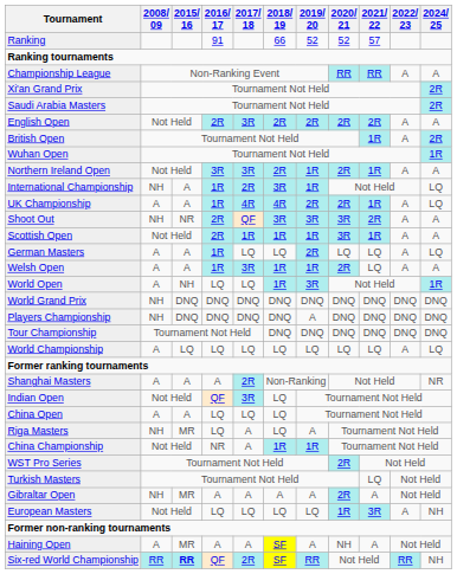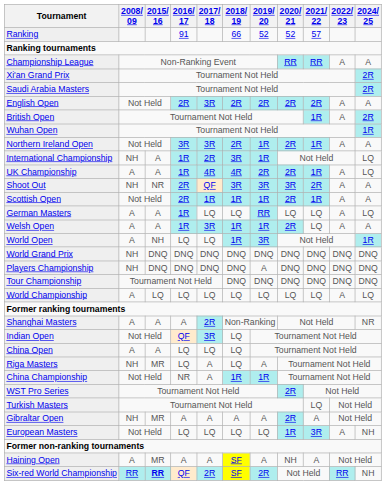 <table class="wikitable"  style="font-size:85%;">
 <tr>
 <th>Tournament</th>
 <th><a href='#'>2008/<br>09</a></th>
 <th><a href='#'>2015/<br>16</a></th>
 <th><a href='#'>2016/<br>17</a></th>
 <th><a href='#'>2017/<br>18</a></th>
 <th><a href='#'>2018/<br>19</a></th>
 <th><a href='#'>2019/<br>20</a></th>
 <th><a href='#'>2020/<br>21</a></th>
 <th><a href='#'>2021/<br>22</a></th>
 <th><a href='#'>2022/<br>23</a></th>
 <th><a href='#'>2024/<br>25</a></th>
 </tr>
 <tr>
 <td style="background:#EFEFEF;"><a href='#'>Ranking</a></td>
 <td align="center"></td>
 <td align="center"></td>
 <td align="center"><a href='#'>91</a></td>
 <td align="center"></td>
 <td align="center"><a href='#'>66</a></td>
 <td align="center"><a href='#'>52</a></td>
 <td align="center"><a href='#'>52</a></td>
 <td align="center"><a href='#'>57</a></td>
 <td align="center"></td>
 <td align="center"></td>
 </tr>
 <tr>
 <td colspan="20"><strong>Ranking tournaments</strong></td>
 </tr>
 <tr>
 <td style="background:#EFEFEF;"><a href='#'>Championship League</a></td>
 <td align="center" colspan="6" style="color:#555555;">Non-Ranking Event</td>
 <td align="center" style="background:#afeeee;"><a href='#'>RR</a></td>
 <td align="center" style="background:#afeeee;"><a href='#'>RR</a></td>
 <td align="center" style="color:#555555;">A</td>
 <td align="center" style="color:#555555;">A</td>
 </tr>
 <tr>
 <td style="background:#EFEFEF;"><a href='#'>Xi'an Grand Prix</a></td>
 <td align="center" colspan="9" style="color:#555555;">Tournament Not Held</td>
 <td align="center" style="background:#afeeee;"><a href='#'>2R</a></td>
 </tr>
 <tr>
 <td style="background:#EFEFEF;"><a href='#'>Saudi Arabia Masters</a></td>
 <td align="center" colspan="9" style="color:#555555;">Tournament Not Held</td>
 <td align="center" style="background:#afeeee;"><a href='#'>2R</a></td>
 </tr>
 <tr>
 <td style="background:#EFEFEF;"><a href='#'>English Open</a></td>
 <td align="center" colspan="2" style="color:#555555;">Not Held</td>
 <td align="center" style="background:#afeeee;"><a href='#'>2R</a></td>
 <td align="center" style="background:#afeeee;"><a href='#'>3R</a></td>
 <td align="center" style="background:#afeeee;"><a href='#'>2R</a></td>
 <td align="center" style="background:#afeeee;"><a href='#'>2R</a></td>
 <td align="center" style="background:#afeeee;"><a href='#'>2R</a></td>
 <td align="center" style="background:#afeeee;"><a href='#'>2R</a></td>
 <td align="center" style="color:#555555;">A</td>
 <td align="center" style="color:#555555;">A</td>
 </tr>
 <tr>
 <td style="background:#EFEFEF;"><a href='#'>British Open</a></td>
 <td align="center" colspan="7" style="color:#555555;">Tournament Not Held</td>
 <td align="center" style="background:#afeeee;"><a href='#'>1R</a></td>
 <td align="center" style="color:#555555;">A</td>
 <td align="center" style="background:#afeeee;"><a href='#'>2R</a></td>
 </tr>
 <tr>
 <td style="background:#EFEFEF;"><a href='#'>Wuhan Open</a></td>
 <td align="center" colspan="9" style="color:#555555;">Tournament Not Held</td>
 <td align="center" style="background:#afeeee;"><a href='#'>1R</a></td>
 </tr>
 <tr>
 <td style="background:#EFEFEF;"><a href='#'>Northern Ireland Open</a></td>
 <td align="center" colspan="2" style="color:#555555;">Not Held</td>
 <td align="center" style="background:#afeeee;"><a href='#'>3R</a></td>
 <td align="center" style="background:#afeeee;"><a href='#'>3R</a></td>
 <td align="center" style="background:#afeeee;"><a href='#'>2R</a></td>
 <td align="center" style="background:#afeeee;"><a href='#'>1R</a></td>
 <td align="center" style="background:#afeeee;"><a href='#'>2R</a></td>
 <td align="center" style="background:#afeeee;"><a href='#'>1R</a></td>
 <td align="center" style="color:#555555;">A</td>
 <td align="center" style="color:#555555;">A</td>
 </tr>
 <tr>
 <td style="background:#EFEFEF;"><a href='#'>International Championship</a></td>
 <td align="center" style="color:#555555;">NH</td>
 <td align="center" style="color:#555555;">A</td>
 <td align="center" style="background:#afeeee;"><a href='#'>1R</a></td>
 <td align="center" style="background:#afeeee;"><a href='#'>2R</a></td>
 <td align="center" style="background:#afeeee;"><a href='#'>3R</a></td>
 <td align="center" style="background:#afeeee;"><a href='#'>1R</a></td>
 <td align="center" colspan="3" style="color:#555555;">Not Held</td>
 <td align="center" style="color:#555555;">LQ</td>
 </tr>
 <tr>
 <td style="background:#EFEFEF;"><a href='#'>UK Championship</a></td>
 <td align="center" style="color:#555555;">A</td>
 <td align="center" style="color:#555555;">A</td>
 <td align="center" style="background:#afeeee;"><a href='#'>1R</a></td>
 <td align="center" style="background:#afeeee;"><a href='#'>4R</a></td>
 <td align="center" style="background:#afeeee;"><a href='#'>4R</a></td>
 <td align="center" style="background:#afeeee;"><a href='#'>2R</a></td>
 <td align="center" style="background:#afeeee;"><a href='#'>2R</a></td>
 <td align="center" style="background:#afeeee;"><a href='#'>1R</a></td>
 <td align="center" style="color:#555555;">A</td>
 <td align="center" style="color:#555555;">LQ</td>
 </tr>
 <tr>
 <td style="background:#EFEFEF;"><a href='#'>Shoot Out</a></td>
 <td align="center" style="color:#555555;">NH</td>
 <td align="center" style="color:#555555;">NR</td>
 <td align="center" style="background:#afeeee;"><a href='#'>2R</a></td>
 <td align="center" style="background:#ffebcd;"><a href='#'>QF</a></td>
 <td align="center" style="background:#afeeee;"><a href='#'>3R</a></td>
 <td align="center" style="background:#afeeee;"><a href='#'>3R</a></td>
 <td align="center" style="background:#afeeee;"><a href='#'>3R</a></td>
 <td align="center" style="background:#afeeee;"><a href='#'>2R</a></td>
 <td align="center" style="color:#555555;">A</td>
 <td align="center" style="color:#555555;">A</td>
 </tr>
 <tr>
 <td style="background:#EFEFEF;"><a href='#'>Scottish Open</a></td>
 <td align="center" colspan="2" style="color:#555555;">Not Held</td>
 <td align="center" style="background:#afeeee;"><a href='#'>2R</a></td>
 <td align="center" style="background:#afeeee;"><a href='#'>1R</a></td>
 <td align="center" style="background:#afeeee;"><a href='#'>1R</a></td>
 <td align="center" style="background:#afeeee;"><a href='#'>1R</a></td>
-<td align="center" style="background:#afeeee;"><a href='#'>3R</a></td>
+<td align="center" style="background:#afeeee;"><a href='#'>2R</a></td>
 <td align="center" style="background:#afeeee;"><a href='#'>1R</a></td>
 <td align="center" style="color:#555555;">A</td>
 <td align="center" style="color:#555555;">A</td>
 </tr>
 <tr>
 <td style="background:#EFEFEF;"><a href='#'>German Masters</a></td>
 <td align="center" style="color:#555555;">A</td>
 <td align="center" style="color:#555555;">A</td>
 <td align="center" style="background:#afeeee;"><a href='#'>1R</a></td>
 <td align="center" style="color:#555555;">LQ</td>
 <td align="center" style="color:#555555;">LQ</td>
-<td align="center" style="background:#afeeee;"><a href='#'>2R</a></td>
+<td align="center" style="background:#afeeee;"><a href='#'>RR</a></td>
 <td align="center" style="color:#555555;">LQ</td>
 <td align="center" style="color:#555555;">LQ</td>
 <td align="center" style="color:#555555;">A</td>
 <td align="center" style="color:#555555;">LQ</td>
 </tr>
 <tr>
 <td style="background:#EFEFEF;"><a href='#'>Welsh Open</a></td>
 <td align="center" style="color:#555555;">A</td>
 <td align="center" style="color:#555555;">A</td>
 <td align="center" style="background:#afeeee;"><a href='#'>1R</a></td>
 <td align="center" style="background:#afeeee;"><a href='#'>3R</a></td>
 <td align="center" style="background:#afeeee;"><a href='#'>1R</a></td>
 <td align="center" style="background:#afeeee;"><a href='#'>1R</a></td>
 <td align="center" style="background:#afeeee;"><a href='#'>2R</a></td>
 <td align="center" style="color:#555555;">LQ</td>
 <td align="center" style="color:#555555;">A</td>
 <td align="center" style="color:#555555;">A</td>
 </tr>
 <tr>
 <td style="background:#EFEFEF;"><a href='#'>World Open</a></td>
 <td align="center" style="color:#555555;">A</td>
 <td align="center" style="color:#555555;">NH</td>
 <td align="center" style="color:#555555;">LQ</td>
 <td align="center" style="color:#555555;">LQ</td>
 <td align="center" style="background:#afeeee;"><a href='#'>1R</a></td>
 <td align="center" style="background:#afeeee;"><a href='#'>3R</a></td>
 <td align="center" colspan="3" style="color:#555555;">Not Held</td>
 <td align="center" style="background:#afeeee;"><a href='#'>1R</a></td>
 </tr>
 <tr>
 <td style="background:#EFEFEF;"><a href='#'>World Grand Prix</a></td>
 <td align="center" style="color:#555555;">NH</td>
 <td align="center" style="color:#555555;">DNQ</td>
 <td align="center" style="color:#555555;">DNQ</td>
 <td align="center" style="color:#555555;">DNQ</td>
 <td align="center" style="color:#555555;">DNQ</td>
 <td align="center" style="color:#555555;">DNQ</td>
 <td align="center" style="color:#555555;">DNQ</td>
 <td align="center" style="color:#555555;">DNQ</td>
 <td align="center" style="color:#555555;">DNQ</td>
 <td align="center" style="color:#555555;">DNQ</td>
 </tr>
 <tr>
 <td style="background:#EFEFEF;"><a href='#'>Players Championship</a></td>
 <td align="center" style="color:#555555;">NH</td>
 <td align="center" style="color:#555555;">DNQ</td>
 <td align="center" style="color:#555555;">DNQ</td>
 <td align="center" style="color:#555555;">DNQ</td>
 <td align="center" style="color:#555555;">DNQ</td>
 <td align="center" style="color:#555555;">A</td>
 <td align="center" style="color:#555555;">DNQ</td>
 <td align="center" style="color:#555555;">DNQ</td>
 <td align="center" style="color:#555555;">DNQ</td>
 <td align="center" style="color:#555555;">DNQ</td>
 </tr>
 <tr>
 <td style="background:#EFEFEF;"><a href='#'>Tour Championship</a></td>
 <td align="center" colspan="4" style="color:#555555;">Tournament Not Held</td>
 <td align="center" style="color:#555555;">DNQ</td>
 <td align="center" style="color:#555555;">DNQ</td>
 <td align="center" style="color:#555555;">DNQ</td>
 <td align="center" style="color:#555555;">DNQ</td>
 <td align="center" style="color:#555555;">DNQ</td>
 <td align="center" style="color:#555555;">DNQ</td>
 </tr>
 <tr>
 <td style="background:#EFEFEF;"><a href='#'>World Championship</a></td>
 <td align="center" style="color:#555555;">A</td>
 <td align="center" style="color:#555555;">LQ</td>
 <td align="center" style="color:#555555;">LQ</td>
 <td align="center" style="color:#555555;">LQ</td>
 <td align="center" style="color:#555555;">LQ</td>
 <td align="center" style="color:#555555;">LQ</td>
 <td align="center" style="color:#555555;">LQ</td>
 <td align="center" style="color:#555555;">LQ</td>
 <td align="center" style="color:#555555;">A</td>
 <td align="center" style="color:#555555;">LQ</td>
 </tr>
 <tr>
 <td colspan="20"><strong>Former ranking tournaments</strong></td>
 </tr>
 <tr>
 <td style="background:#EFEFEF;"><a href='#'>Shanghai Masters</a></td>
 <td align="center" style="color:#555555;">A</td>
 <td align="center" style="color:#555555;">A</td>
 <td align="center" style="color:#555555;">A</td>
 <td align="center" style="background:#afeeee;"><a href='#'>2R</a></td>
 <td align="center" colspan="2" style="color:#555555;">Non-Ranking</td>
 <td align="center" colspan="3" style="color:#555555;">Not Held</td>
 <td align="center" style="color:#555555;">NR</td>
 </tr>
 <tr>
 <td style="background:#EFEFEF;"><a href='#'>Indian Open</a></td>
 <td align="center" colspan="2" style="color:#555555;">Not Held</td>
 <td align="center" style="background:#ffebcd;"><a href='#'>QF</a></td>
 <td align="center" style="background:#afeeee;"><a href='#'>3R</a></td>
 <td align="center" style="color:#555555;">LQ</td>
 <td align="center" colspan="20" style="color:#555555;">Tournament Not Held</td>
 </tr>
 <tr>
 <td style="background:#EFEFEF;"><a href='#'>China Open</a></td>
 <td align="center" style="color:#555555;">A</td>
 <td align="center" style="color:#555555;">A</td>
 <td align="center" style="color:#555555;">LQ</td>
 <td align="center" style="color:#555555;">LQ</td>
 <td align="center" style="color:#555555;">LQ</td>
 <td align="center" colspan="20" style="color:#555555;">Tournament Not Held</td>
 </tr>
 <tr>
 <td style="background:#EFEFEF;"><a href='#'>Riga Masters</a></td>
 <td align="center" style="color:#555555;">NH</td>
 <td align="center" style="color:#555555;">MR</td>
 <td align="center" style="color:#555555;">LQ</td>
 <td align="center" style="color:#555555;">A</td>
 <td align="center" style="color:#555555;">LQ</td>
 <td align="center" style="color:#555555;">A</td>
 <td align="center" colspan="20" style="color:#555555;">Tournament Not Held</td>
 </tr>
 <tr>
 <td style="background:#EFEFEF;"><a href='#'>China Championship</a></td>
 <td align="center" colspan="2" style="color:#555555;">Not Held</td>
 <td align="center" style="color:#555555;">NR</td>
 <td align="center" style="color:#555555;">A</td>
 <td align="center" style="background:#afeeee;"><a href='#'>1R</a></td>
 <td align="center" style="background:#afeeee;"><a href='#'>1R</a></td>
 <td align="center" colspan="20" style="color:#555555;">Tournament Not Held</td>
 </tr>
 <tr>
 <td style="background:#EFEFEF;"><a href='#'>WST Pro Series</a></td>
 <td align="center" colspan="6" style="color:#555555;">Tournament Not Held</td>
 <td align="center" style="background:#afeeee;"><a href='#'>2R</a></td>
 <td align="center" colspan="3" style="color:#555555;">Not Held</td>
 </tr>
 <tr>
 <td style="background:#EFEFEF;"><a href='#'>Turkish Masters</a></td>
 <td align="center" colspan="7" style="color:#555555;">Tournament Not Held</td>
 <td align="center" style="color:#555555;">LQ</td>
 <td align="center" colspan="2" style="color:#555555;">Not Held</td>
 </tr>
 <tr>
 <td style="background:#EFEFEF;"><a href='#'>Gibraltar Open</a></td>
 <td align="center" style="color:#555555;">NH</td>
 <td align="center" style="color:#555555;">MR</td>
 <td align="center" style="color:#555555;">A</td>
 <td align="center" style="color:#555555;">A</td>
 <td align="center" style="color:#555555;">A</td>
 <td align="center" style="color:#555555;">A</td>
 <td align="center" style="background:#afeeee;"><a href='#'>2R</a></td>
 <td align="center" style="color:#555555;">A</td>
 <td align="center" colspan="2" style="color:#555555;">Not Held</td>
 </tr>
 <tr>
 <td style="background:#EFEFEF;"><a href='#'>European Masters</a></td>
 <td align="center" colspan="2" style="color:#555555;">Not Held</td>
 <td align="center" style="color:#555555;">LQ</td>
 <td align="center" style="color:#555555;">LQ</td>
 <td align="center" style="color:#555555;">LQ</td>
 <td align="center" style="color:#555555;">LQ</td>
 <td align="center" style="background:#afeeee;"><a href='#'>1R</a></td>
 <td align="center" style="background:#afeeee;"><a href='#'>3R</a></td>
 <td align="center" style="color:#555555;">A</td>
 <td align="center" style="color:#555555;">NH</td>
 </tr>
 <tr>
 <td colspan="20"><strong>Former non-ranking tournaments</strong></td>
 </tr>
 <tr>
 <td style="background:#EFEFEF;"><a href='#'>Haining Open</a></td>
 <td align="center" style="color:#555555;">A</td>
 <td align="center" style="color:#555555;">MR</td>
 <td align="center" style="color:#555555;">A</td>
 <td align="center" style="color:#555555;">A</td>
 <td align="center" style="background:yellow;"><a href='#'>SF</a></td>
 <td align="center" style="color:#555555;">A</td>
 <td align="center" style="color:#555555;">NH</td>
 <td align="center" style="color:#555555;">A</td>
 <td align="center" colspan="2" style="color:#555555;">Not Held</td>
 </tr>
 <tr>
 <td style="background:#EFEFEF;"><a href='#'>Six-red World Championship</a></td>
 <td align="center" style="background:#afeeee;"><a href='#'>RR</a></td>
 <td align="center" style="background:#afeeee;"><strong><a href='#'>RR</a></strong></td>
 <td align="center" style="background:#ffebcd;"><a href='#'>QF</a></td>
 <td align="center" style="background:#afeeee;"><a href='#'>2R</a></td>
 <td align="center" style="background:yellow;"><a href='#'>SF</a></td>
-<td align="center" style="background:#afeeee;"><a href='#'>RR</a></td>
+<td align="center" style="background:#afeeee;"><a href='#'>2R</a></td>
 <td align="center" colspan="2" style="color:#555555;">Not Held</td>
 <td align="center" style="background:#afeeee;"><a href='#'>RR</a></td>
 <td align="center" style="color:#555555;">NH</td>
 </tr>
 </table>
